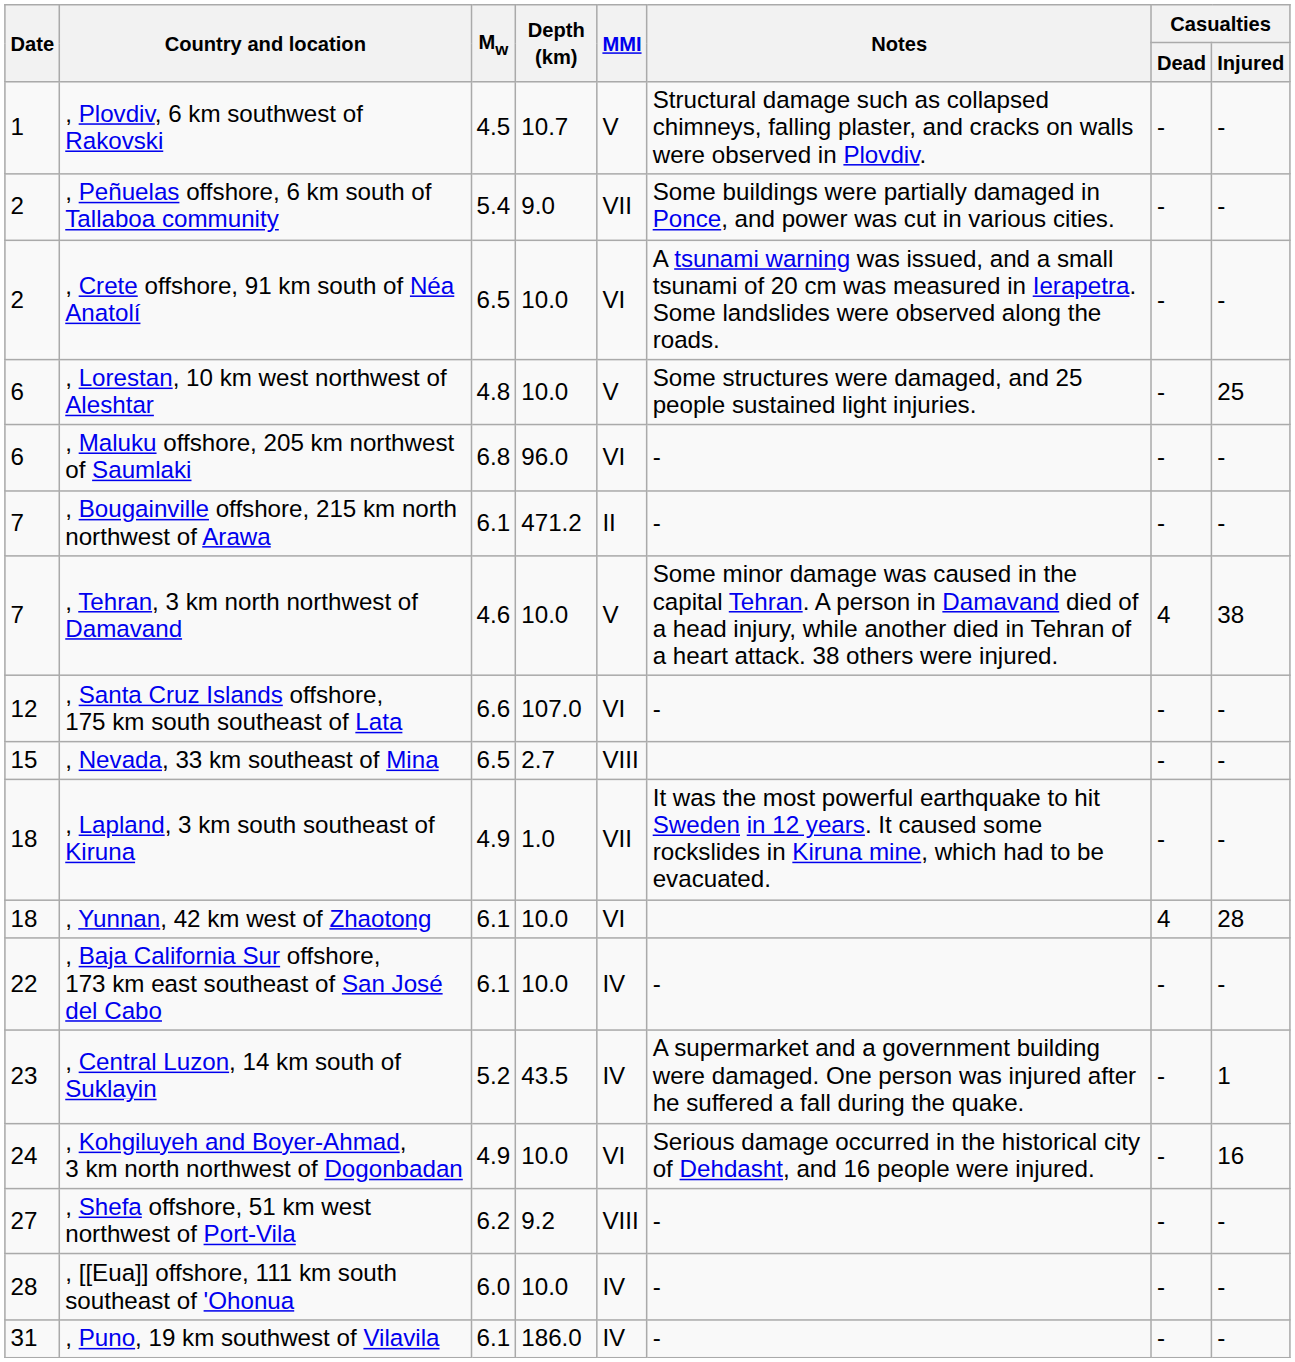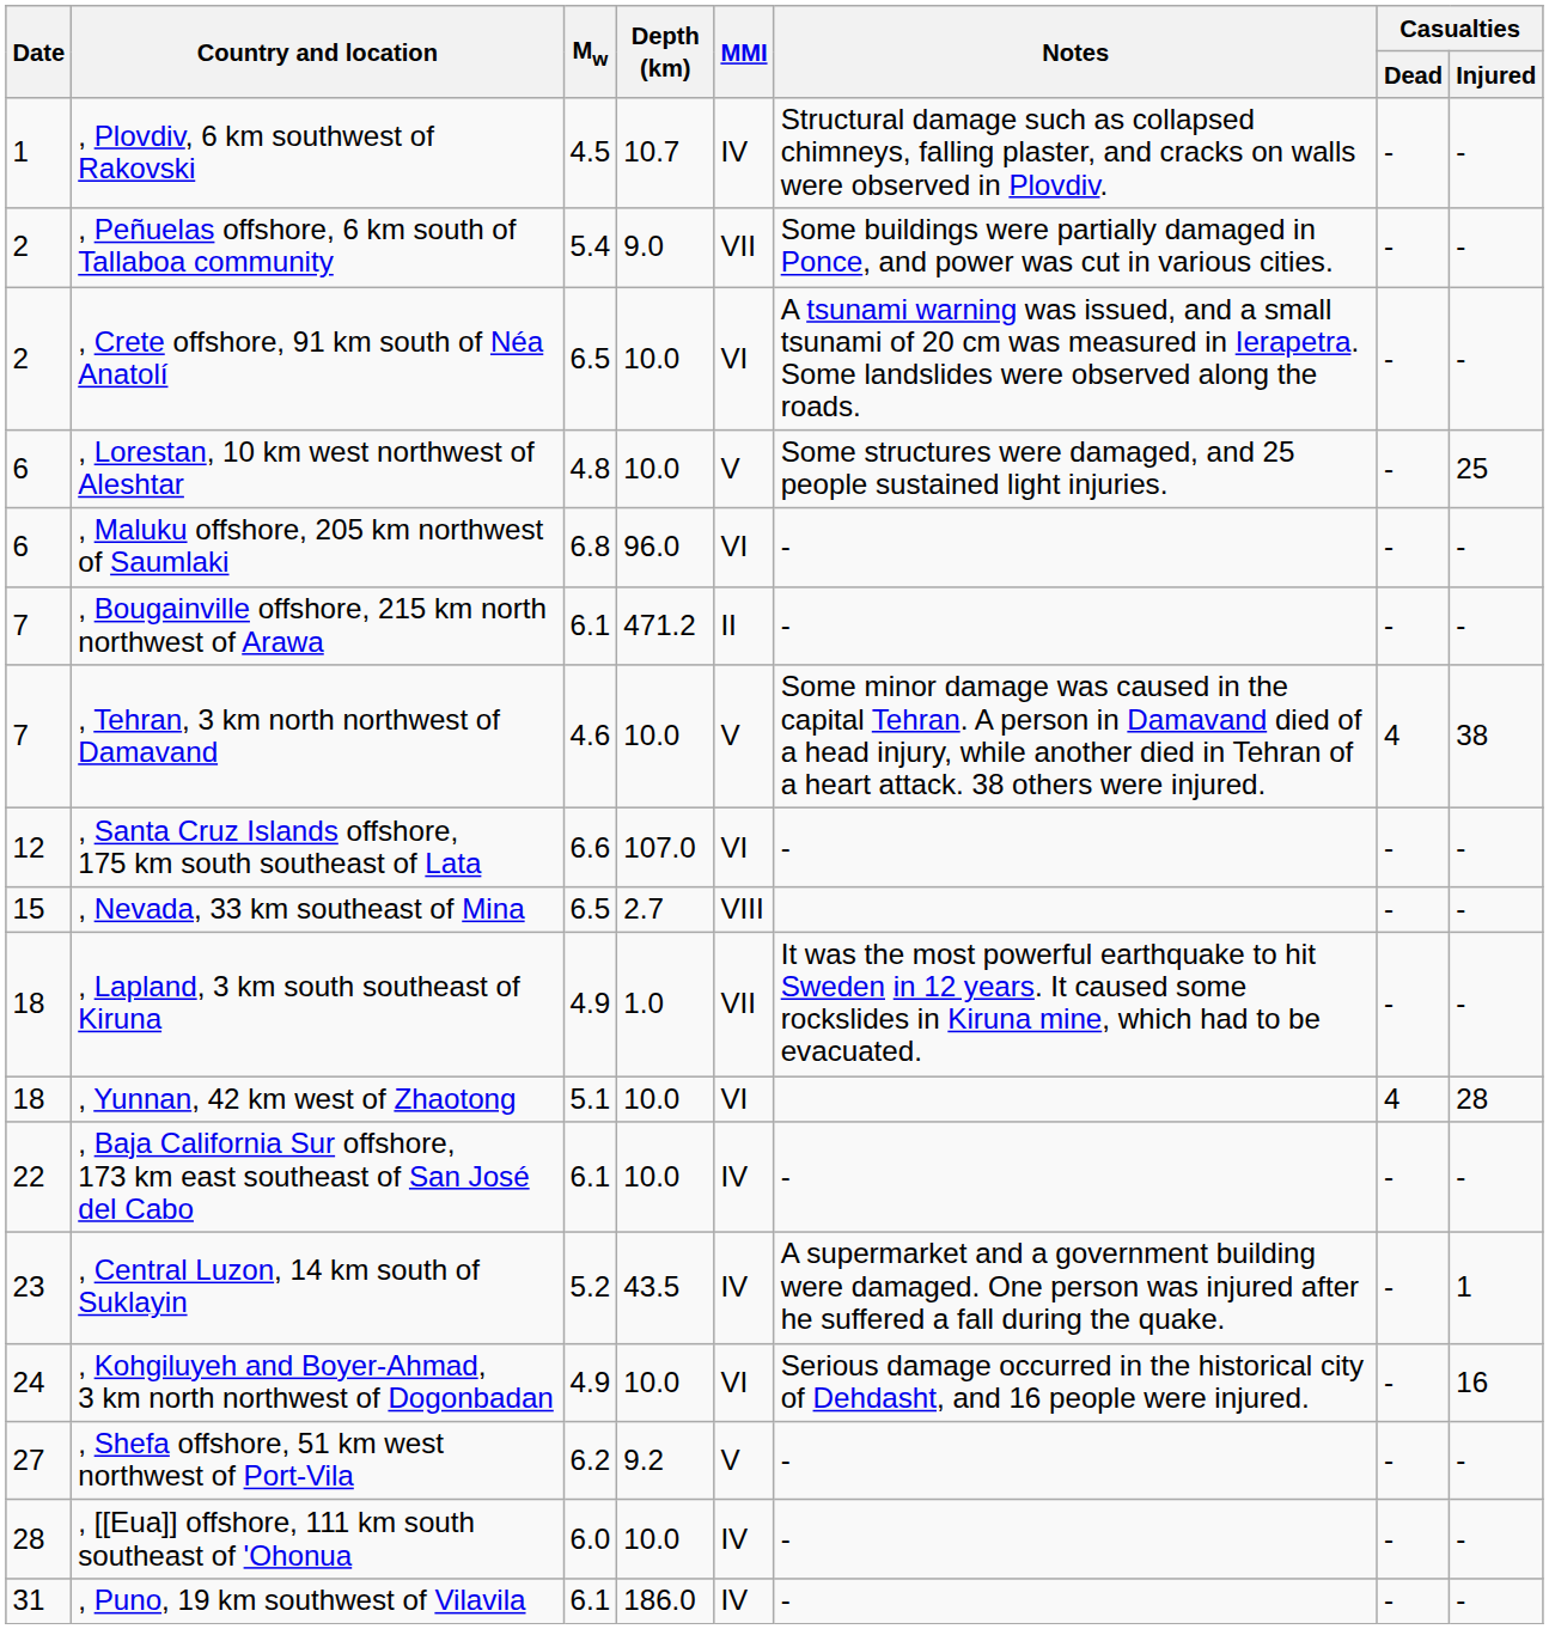 <table class="wikitable sortable" style="border:1px black; margin-left:1em;">
 <tr>
 <th rowspan="2"><small>Date</small></th>
 <th rowspan="2" style="width: 265px"><small>Country and location</small></th>
 <th rowspan="2"><small>M<sub>w</sub></small></th>
 <th rowspan="2"><small>Depth (km)</small></th>
 <th rowspan="2"><small><a href='#'>MMI</a></small></th>
 <th rowspan="2" class="unsortable"><small>Notes</small></th>
 <th colspan="2"><small>Casualties</small></th>
 </tr>
 <tr>
 <th><small>Dead</small></th>
 <th><small>Injured</small></th>
 </tr>
 <tr>
 <td>1</td>
 <td>, <a href='#'>Plovdiv</a>, 6 km southwest of <a href='#'>Rakovski</a></td>
 <td>4.5</td>
 <td>10.7</td>
-<td>V</td>
+<td>IV</td>
 <td>Structural damage such as collapsed chimneys, falling plaster, and cracks on walls were observed in <a href='#'>Plovdiv</a>.</td>
 <td>-</td>
 <td>-</td>
 </tr>
 <tr>
 <td>2</td>
 <td>, <a href='#'>Peñuelas</a> offshore, 6 km south of <a href='#'>Tallaboa community</a></td>
 <td>5.4</td>
 <td>9.0</td>
 <td>VII</td>
 <td>Some buildings were partially damaged in <a href='#'>Ponce</a>, and power was cut in various cities.</td>
 <td>-</td>
 <td>-</td>
 </tr>
 <tr>
 <td>2</td>
 <td>, <a href='#'>Crete</a> offshore, 91 km south of <a href='#'>Néa Anatolí</a></td>
 <td>6.5</td>
 <td>10.0</td>
 <td>VI</td>
 <td>A <a href='#'>tsunami warning</a> was issued, and a small tsunami of 20 cm was measured in <a href='#'>Ierapetra</a>. Some landslides were observed along the roads.</td>
 <td>-</td>
 <td>-</td>
 </tr>
 <tr>
 <td>6</td>
 <td>, <a href='#'>Lorestan</a>, 10 km west northwest of <a href='#'>Aleshtar</a></td>
 <td>4.8</td>
 <td>10.0</td>
 <td>V</td>
 <td>Some structures were damaged, and 25 people sustained light injuries.</td>
 <td>-</td>
 <td>25</td>
 </tr>
 <tr>
 <td>6</td>
 <td>, <a href='#'>Maluku</a> offshore, 205 km northwest of <a href='#'>Saumlaki</a></td>
 <td>6.8</td>
 <td>96.0</td>
 <td>VI</td>
 <td>-</td>
 <td>-</td>
 <td>-</td>
 </tr>
 <tr>
 <td>7</td>
 <td>, <a href='#'>Bougainville</a> offshore, 215 km north northwest of <a href='#'>Arawa</a></td>
 <td>6.1</td>
 <td>471.2</td>
 <td>II</td>
 <td>-</td>
 <td>-</td>
 <td>-</td>
 </tr>
 <tr>
 <td>7</td>
 <td>, <a href='#'>Tehran</a>, 3 km north northwest of <a href='#'>Damavand</a></td>
 <td>4.6</td>
 <td>10.0</td>
 <td>V</td>
 <td>Some minor damage was caused in the capital <a href='#'>Tehran</a>. A person in <a href='#'>Damavand</a> died of a head injury, while another died in Tehran of a heart attack. 38 others were injured.</td>
 <td>4</td>
 <td>38</td>
 </tr>
 <tr>
 <td>12</td>
 <td>, <a href='#'>Santa Cruz Islands</a> offshore, 175 km south southeast of <a href='#'>Lata</a></td>
 <td>6.6</td>
 <td>107.0</td>
 <td>VI</td>
 <td>-</td>
 <td>-</td>
 <td>-</td>
 </tr>
 <tr>
 <td>15</td>
 <td>, <a href='#'>Nevada</a>, 33 km southeast of <a href='#'>Mina</a></td>
 <td>6.5</td>
 <td>2.7</td>
 <td>VIII</td>
 <td></td>
 <td>-</td>
 <td>-</td>
 </tr>
 <tr>
 <td>18</td>
 <td>, <a href='#'>Lapland</a>, 3 km south southeast of <a href='#'>Kiruna</a></td>
 <td>4.9</td>
 <td>1.0</td>
 <td>VII</td>
 <td>It was the most powerful earthquake to hit <a href='#'>Sweden</a> <a href='#'>in 12 years</a>. It caused some rockslides in <a href='#'>Kiruna mine</a>, which had to be evacuated.</td>
 <td>-</td>
 <td>-</td>
 </tr>
 <tr>
 <td>18</td>
 <td>, <a href='#'>Yunnan</a>, 42 km west of <a href='#'>Zhaotong</a></td>
-<td>6.1</td>
+<td>5.1</td>
 <td>10.0</td>
 <td>VI</td>
 <td></td>
 <td>4</td>
 <td>28</td>
 </tr>
 <tr>
 <td>22</td>
 <td>, <a href='#'>Baja California Sur</a> offshore, 173 km east southeast of <a href='#'>San José del Cabo</a></td>
 <td>6.1</td>
 <td>10.0</td>
 <td>IV</td>
 <td>-</td>
 <td>-</td>
 <td>-</td>
 </tr>
 <tr>
 <td>23</td>
 <td>, <a href='#'>Central Luzon</a>, 14 km south of <a href='#'>Suklayin</a></td>
 <td>5.2</td>
 <td>43.5</td>
 <td>IV</td>
 <td>A supermarket and a government building were damaged. One person was injured after he suffered a fall during the quake.</td>
 <td>-</td>
 <td>1</td>
 </tr>
 <tr>
 <td>24</td>
 <td>, <a href='#'>Kohgiluyeh and Boyer-Ahmad</a>, 3 km north northwest of <a href='#'>Dogonbadan</a></td>
 <td>4.9</td>
 <td>10.0</td>
 <td>VI</td>
 <td>Serious damage occurred in the historical city of <a href='#'>Dehdasht</a>, and 16 people were injured.</td>
 <td>-</td>
 <td>16</td>
 </tr>
 <tr>
 <td>27</td>
 <td>, <a href='#'>Shefa</a> offshore, 51 km west northwest of <a href='#'>Port-Vila</a></td>
 <td>6.2</td>
 <td>9.2</td>
-<td>VIII</td>
+<td>V</td>
 <td>-</td>
 <td>-</td>
 <td>-</td>
 </tr>
 <tr>
 <td>28</td>
 <td>, [[Eua]] offshore, 111 km south southeast of <a href='#'>'Ohonua</a></td>
 <td>6.0</td>
 <td>10.0</td>
 <td>IV</td>
 <td>-</td>
 <td>-</td>
 <td>-</td>
 </tr>
 <tr>
 <td>31</td>
 <td>, <a href='#'>Puno</a>, 19 km southwest of <a href='#'>Vilavila</a></td>
 <td>6.1</td>
 <td>186.0</td>
 <td>IV</td>
 <td>-</td>
 <td>-</td>
 <td>-</td>
 </tr>
 <tr>
 </tr>
 <tr>
 </tr>
 </table>
